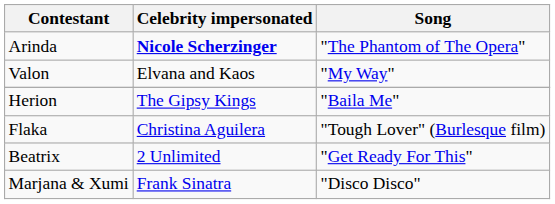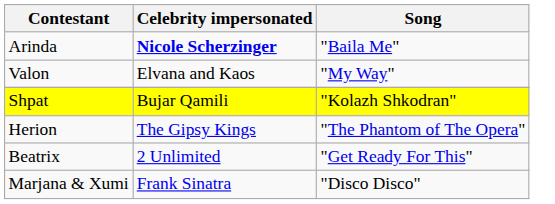 <table class="wikitable">
 <tr>
 <th>Contestant</th>
 <th>Celebrity impersonated</th>
 <th>Song</th>
 </tr>
 <tr>
 <td>Arinda</td>
 <td><strong><a href='#'>Nicole Scherzinger</a></strong></td>
-<td>"<a href='#'>The Phantom of The Opera</a>"</td>
+<td>"<a href='#'>Baila Me</a>"</td>
 </tr>
 <tr>
 <td>Valon</td>
 <td>Elvana and Kaos</td>
 <td>"<a href='#'>My Way</a>"</td>
 </tr>
 <tr>
 </tr>
+<tr style="background:yellow">
+<td>Shpat</td>
+<td>Bujar Qamili</td>
+<td>"Kolazh Shkodran"</td>
+</tr>
 <tr>
 <td>Herion</td>
 <td><a href='#'>The Gipsy Kings</a></td>
-<td>"<a href='#'>Baila Me</a>"</td>
-</tr>
-<tr>
-<td>Flaka</td>
-<td><a href='#'>Christina Aguilera</a></td>
-<td>"Tough Lover" (<a href='#'>Burlesque</a> film)</td>
+<td>"<a href='#'>The Phantom of The Opera</a>"</td>
 </tr>
 <tr>
 <td>Beatrix</td>
 <td><a href='#'>2 Unlimited</a></td>
 <td>"<a href='#'>Get Ready For This</a>"</td>
 </tr>
 <tr>
 <td>Marjana & Xumi</td>
 <td><a href='#'>Frank Sinatra</a></td>
 <td>"Disco Disco"</td>
 </tr>
 </table>
